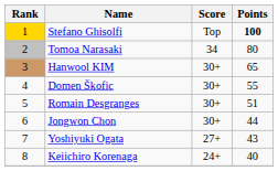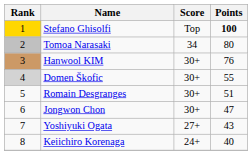 <table class="wikitable">
 <tr>
 <th width = "50">Rank</th>
 <th width = "200">Name</th>
 <th width = "50">Score</th>
 <th width = "50">Points</th>
 </tr>
 <tr>
 <td align="center" style="background: gold">1</td>
 <td> <a href='#'>Stefano Ghisolfi</a></td>
 <td align="center">Top</td>
 <td align="center"><strong>100</strong></td>
 </tr>
 <tr>
 <td align="center" style="background: silver">2</td>
 <td> <a href='#'>Tomoa Narasaki</a></td>
 <td align="center">34</td>
 <td align="center">80</td>
 </tr>
 <tr>
 <td align="center" style="background: #cc9966">3</td>
 <td> <a href='#'>Hanwool KIM</a></td>
 <td align="center">30+</td>
-<td align="center">65</td>
+<td align="center">76</td>
 </tr>
 <tr>
-<td align="center">4</td>
+<td align="center" style="background: lightgrey;">4</td>
 <td> <a href='#'>Domen Škofic</a></td>
 <td align="center">30+</td>
 <td align="center">55</td>
 </tr>
 <tr>
 <td align="center">5</td>
 <td> <a href='#'>Romain Desgranges</a></td>
 <td align="center">30+</td>
 <td align="center">51</td>
 </tr>
 <tr>
 <td align="center">6</td>
 <td> <a href='#'>Jongwon Chon</a></td>
 <td align="center">30+</td>
-<td align="center">44</td>
+<td align="center">47</td>
 </tr>
 <tr>
 <td align="center">7</td>
 <td> <a href='#'>Yoshiyuki Ogata</a></td>
 <td align="center">27+</td>
 <td align="center">43</td>
 </tr>
 <tr>
 <td align="center">8</td>
 <td> <a href='#'>Keiichiro Korenaga</a></td>
 <td align="center">24+</td>
 <td align="center">40</td>
 </tr>
 <tr>
 </tr>
 </table>
